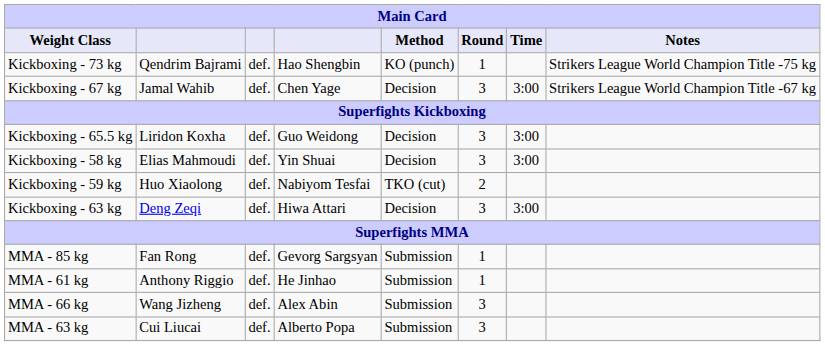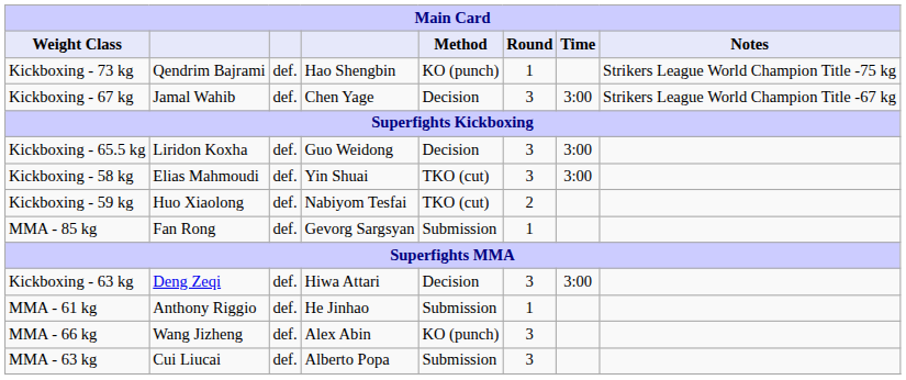 <table class="wikitable" style="font-size: 85%;">
 <tr>
 <th colspan="8" style="background-color: #ccf; color: #000080; text-align: center;"><strong>Main Card</strong></th>
 </tr>
 <tr>
 <th colspan="1" style="background-color: #E6E8FA; color: #000000; text-align: center;">Weight Class</th>
 <th colspan="1" style="background-color: #E6E8FA; color: #000000; text-align: center;"></th>
 <th colspan="1" style="background-color: #E6E8FA; color: #000000; text-align: center;"></th>
 <th colspan="1" style="background-color: #E6E8FA; color: #000000; text-align: center;"></th>
 <th colspan="1" style="background-color: #E6E8FA; color: #000000; text-align: center;">Method</th>
 <th colspan="1" style="background-color: #E6E8FA; color: #000000; text-align: center;">Round</th>
 <th colspan="1" style="background-color: #E6E8FA; color: #000000; text-align: center;">Time</th>
 <th colspan="1" style="background-color: #E6E8FA; color: #000000; text-align: center;">Notes</th>
 </tr>
 <tr>
 <td>Kickboxing - 73 kg</td>
 <td> Qendrim Bajrami</td>
 <td align=center>def.</td>
 <td> Hao Shengbin</td>
 <td>KO (punch)</td>
 <td align=center>1</td>
 <td align=center></td>
 <td>Strikers League World Champion Title -75 kg</td>
 </tr>
 <tr>
 <td>Kickboxing - 67 kg</td>
 <td> Jamal Wahib</td>
 <td align=center>def.</td>
 <td> Chen Yage</td>
 <td>Decision</td>
 <td align=center>3</td>
 <td align=center>3:00</td>
 <td>Strikers League World Champion Title -67 kg</td>
 </tr>
 <tr>
 <th colspan="8" style="background-color: #ccf; color: #000080; text-align: center;"><strong>Superfights Kickboxing</strong></th>
 </tr>
 <tr>
 <td>Kickboxing - 65.5 kg</td>
 <td> Liridon Koxha</td>
 <td align=center>def.</td>
 <td> Guo Weidong</td>
 <td>Decision</td>
 <td align=center>3</td>
 <td align=center>3:00</td>
 <td></td>
 </tr>
 <tr>
 <td>Kickboxing - 58 kg</td>
 <td> Elias Mahmoudi</td>
 <td align=center>def.</td>
 <td> Yin Shuai</td>
-<td>Decision</td>
+<td>TKO (cut)</td>
 <td align=center>3</td>
 <td align=center>3:00</td>
 <td></td>
 </tr>
 <tr>
 <td>Kickboxing - 59 kg</td>
 <td> Huo Xiaolong</td>
 <td align=center>def.</td>
 <td> Nabiyom Tesfai</td>
 <td>TKO (cut)</td>
 <td align=center>2</td>
 <td align=center></td>
 <td></td>
 </tr>
 <tr>
+<td>MMA - 85 kg</td>
+<td> Fan Rong</td>
+<td align=center>def.</td>
+<td> Gevorg Sargsyan</td>
+<td>Submission</td>
+<td align=center>1</td>
+<td align=center></td>
+<td></td>
+</tr>
+<tr>
+<th colspan="8" style="background-color: #ccf; color: #000080; text-align: center;"><strong>Superfights MMA</strong></th>
+</tr>
+<tr>
 <td>Kickboxing - 63 kg</td>
 <td> <a href='#'>Deng Zeqi</a></td>
 <td align=center>def.</td>
 <td> Hiwa Attari</td>
 <td>Decision</td>
 <td align=center>3</td>
 <td align=center>3:00</td>
-<td></td>
-</tr>
-<tr>
-<th colspan="8" style="background-color: #ccf; color: #000080; text-align: center;"><strong>Superfights MMA</strong></th>
-</tr>
-<tr>
-<td>MMA - 85 kg</td>
-<td> Fan Rong</td>
-<td align=center>def.</td>
-<td> Gevorg Sargsyan</td>
-<td>Submission</td>
-<td align=center>1</td>
-<td align=center></td>
 <td></td>
 </tr>
 <tr>
 <td>MMA - 61 kg</td>
 <td> Anthony Riggio</td>
 <td align=center>def.</td>
 <td> He Jinhao</td>
 <td>Submission</td>
 <td align=center>1</td>
 <td align=center></td>
 <td></td>
 </tr>
 <tr>
 <td>MMA - 66 kg</td>
 <td> Wang Jizheng</td>
 <td align=center>def.</td>
 <td> Alex Abin</td>
-<td>Submission</td>
+<td>KO (punch)</td>
 <td align=center>3</td>
 <td align=center></td>
 <td></td>
 </tr>
 <tr>
 <td>MMA - 63 kg</td>
 <td> Cui Liucai</td>
 <td align=center>def.</td>
 <td> Alberto Popa</td>
 <td>Submission</td>
 <td align=center>3</td>
 <td align=center></td>
 <td></td>
 </tr>
 <tr>
 </tr>
 </table>
